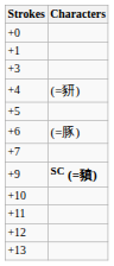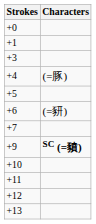 <table class="wikitable">
 <tr>
 <th>Strokes</th>
 <th>Characters</th>
 </tr>
 <tr>
 <td>+0</td>
 <td style="font-size: large;"></td>
 </tr>
 <tr>
 <td>+1</td>
 <td style="font-size: large;"></td>
 </tr>
 <tr>
 <td>+3</td>
 <td style="font-size: large;"></td>
 </tr>
 <tr>
 <td>+4</td>
-<td style="font-size: large;">  (=豜)   </td>
+<td style="font-size: large;"> (=豚)     </td>
 </tr>
 <tr>
 <td>+5</td>
 <td style="font-size: large;">   </td>
 </tr>
 <tr>
 <td>+6</td>
-<td style="font-size: large;"> (=豚)     </td>
+<td style="font-size: large;">  (=豜)   </td>
 </tr>
 <tr>
 <td>+7</td>
 <td style="font-size: large;">   </td>
 </tr>
 <tr>
 <td>+9</td>
 <td style="font-size: large;"><strong>   <sup>SC</sup> (=豶)</strong></td>
 </tr>
 <tr>
 <td>+10</td>
 <td style="font-size: large;">    </td>
 </tr>
 <tr>
 <td>+11</td>
 <td style="font-size: large;"> </td>
 </tr>
 <tr>
 <td>+12</td>
 <td style="font-size: large;"></td>
 </tr>
 <tr>
 <td>+13</td>
 <td style="font-size: large;"></td>
 </tr>
 </table>
